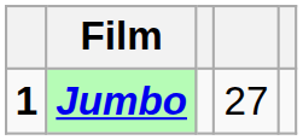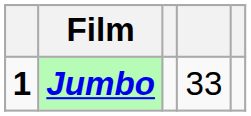 <table class="wikitable sortable plainrowheaders" style="text-align:center;">
 <tr>
 <th></th>
 <th>Film</th>
 <th></th>
 <th></th>
 <th class="unsortable"></th>
 </tr>
 <tr>
 <td><strong>1</strong></td>
 <th scope="row" style="background:#b6fcb6;"><em><a href='#'>Jumbo</a></em></th>
 <td></td>
-<td>27</td>
+<td>33</td>
 <td></td>
 </tr>
 </table>
